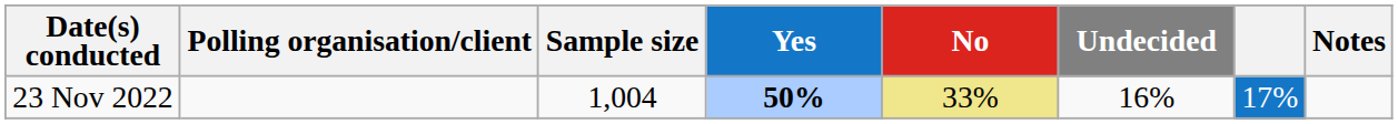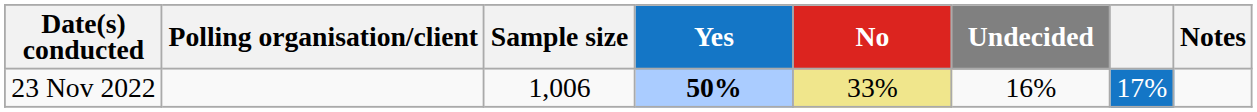 <table class="wikitable sortable" style="text-align: center; line-height: 14px; font-size: 95%;">
 <tr>
 <th>Date(s)<br>conducted</th>
 <th>Polling organisation/client</th>
 <th>Sample size</th>
 <td class="unsortable" style="background:#1476c6; width: 80px; color: white;"><strong>Yes</strong></td>
 <td class="unsortable" style="background: #DC241F; width: 80px; color: white;"><strong>No</strong></td>
 <th class="unsortable" style="background: gray; width: 80px; color: white;">Undecided</th>
 <th></th>
 <th>Notes</th>
 </tr>
 <tr>
 <td data-sort-value="2022-10-19">23 Nov 2022</td>
 <td></td>
-<td>1,004</td>
+<td>1,006</td>
 <td style="background:#acf;"><strong>50%</strong></td>
 <td style="background: khaki;">33%</td>
 <td>16%</td>
 <td style="background:#1476c6; color: white;">17%</td>
 <td></td>
 </tr>
 </table>
